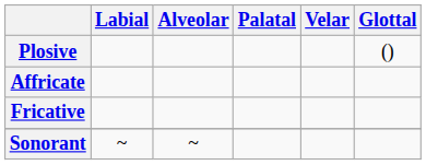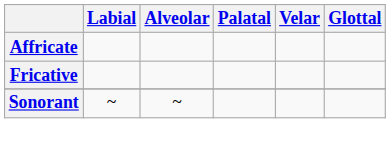 <table class="wikitable" style="text-align:center;">
 <tr>
 <th></th>
 <th><a href='#'>Labial</a></th>
 <th><a href='#'>Alveolar</a></th>
 <th><a href='#'>Palatal</a></th>
 <th><a href='#'>Velar</a></th>
 <th><a href='#'>Glottal</a></th>
-</tr>
-<tr>
-<th><a href='#'>Plosive</a></th>
-<td></td>
-<td></td>
-<td></td>
-<td></td>
-<td>()</td>
 </tr>
 <tr>
 <th><a href='#'>Affricate</a></th>
 <td></td>
 <td> </td>
 <td></td>
 <td></td>
 <td></td>
 </tr>
 <tr>
 <th><a href='#'>Fricative</a></th>
 <td></td>
 <td></td>
 <td> </td>
 <td></td>
 <td></td>
 </tr>
 <tr>
 </tr>
 <tr>
 <th><a href='#'>Sonorant</a></th>
 <td> ~ </td>
 <td> ~ </td>
 <td></td>
 <td></td>
 <td></td>
 </tr>
 </table>
